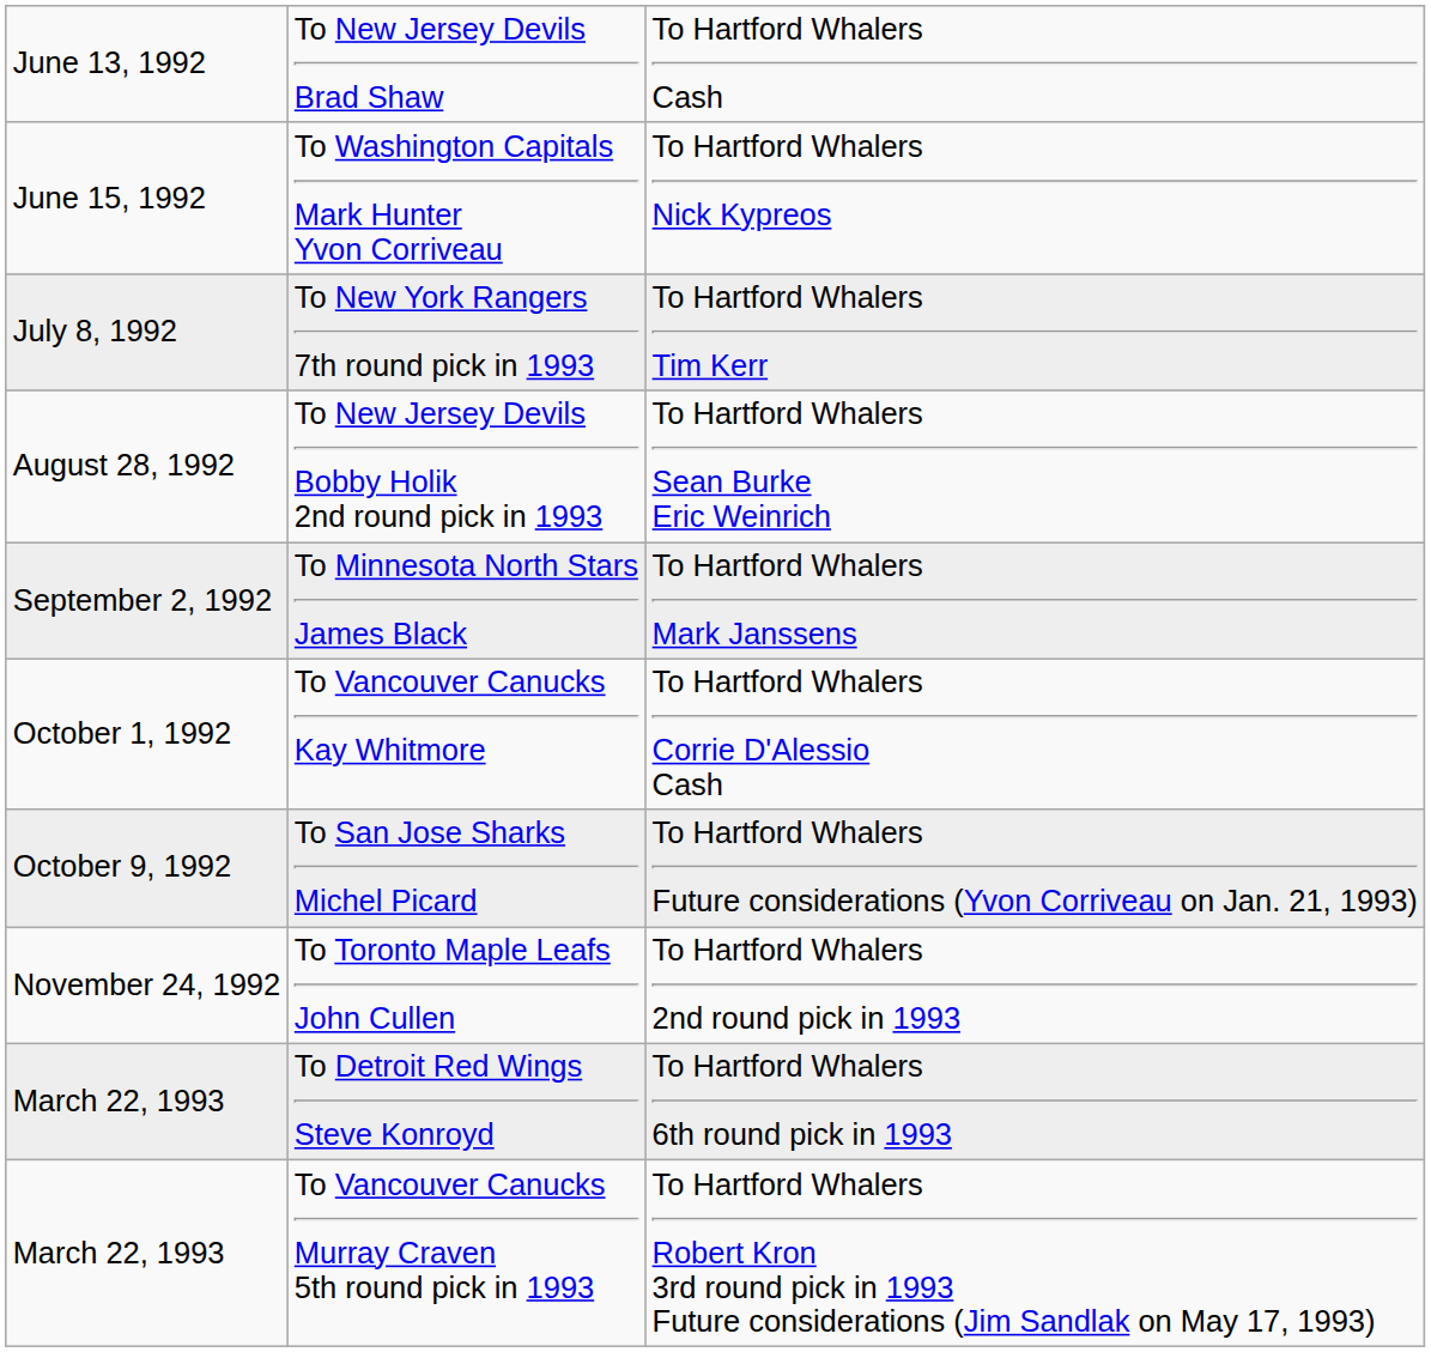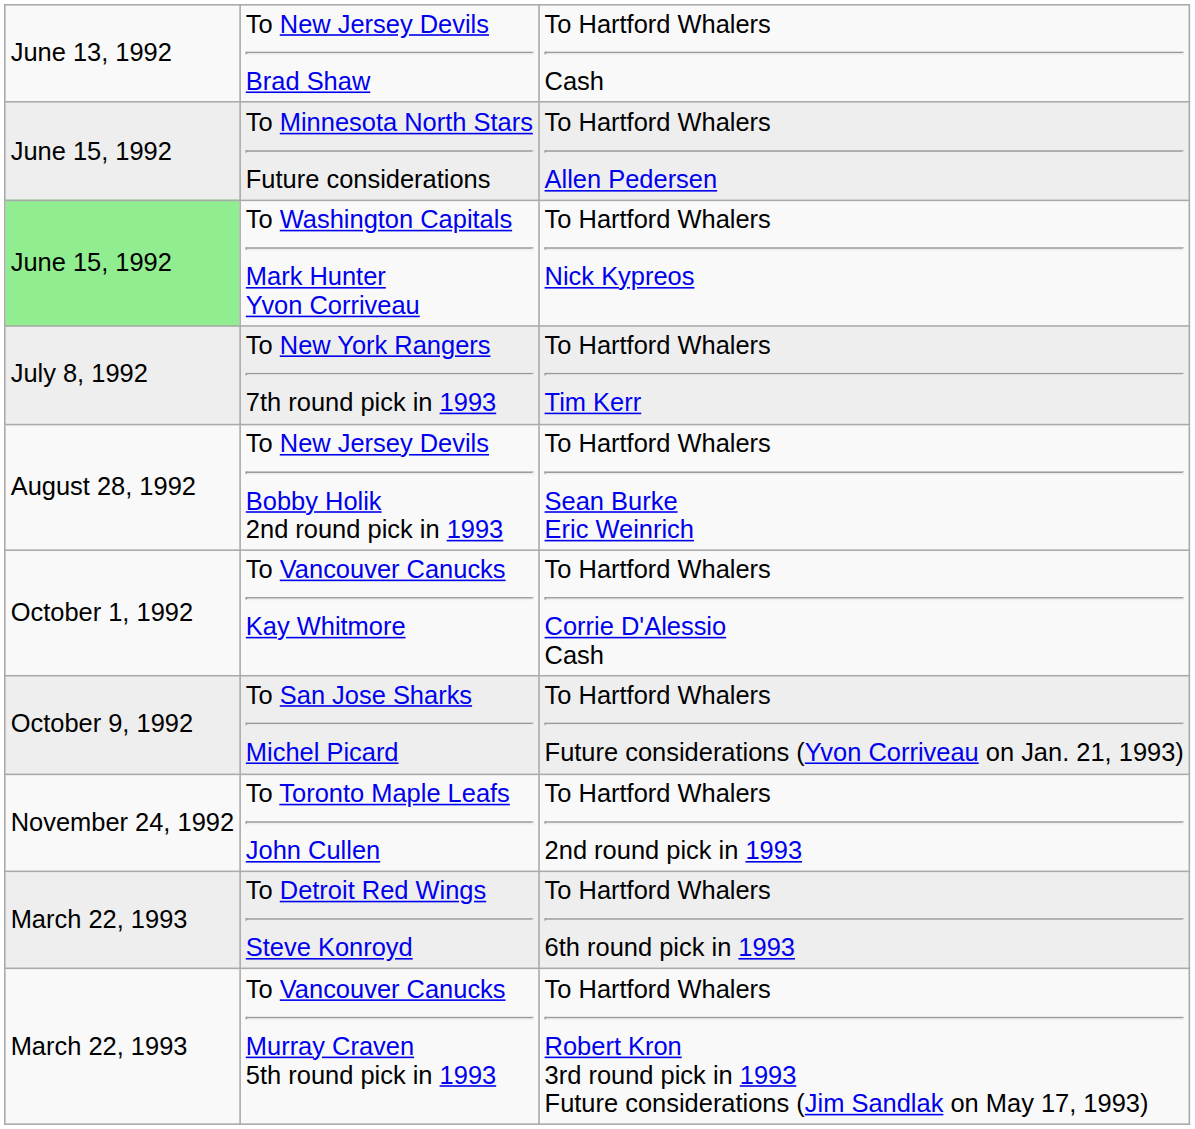 <table class="wikitable">
 <tr>
 <td>June 13, 1992</td>
 <td valign="top">To <a href='#'>New Jersey Devils</a><hr><a href='#'>Brad Shaw</a></td>
 <td valign="top">To Hartford Whalers<hr>Cash</td>
 </tr>
+<tr style="background:#eee;">
+<td>June 15, 1992</td>
+<td valign="top">To <a href='#'>Minnesota North Stars</a><hr>Future considerations</td>
+<td valign="top">To Hartford Whalers<hr><a href='#'>Allen Pedersen</a></td>
+</tr>
 <tr>
-<td>June 15, 1992</td>
+<td style="background: lightgreen;">June 15, 1992</td>
 <td valign="top">To <a href='#'>Washington Capitals</a><hr><a href='#'>Mark Hunter</a> <br> <a href='#'>Yvon Corriveau</a></td>
 <td valign="top">To Hartford Whalers<hr><a href='#'>Nick Kypreos</a></td>
 </tr>
 <tr style="background:#eee;">
 <td>July 8, 1992</td>
 <td valign="top">To <a href='#'>New York Rangers</a><hr>7th round pick in <a href='#'>1993</a></td>
 <td valign="top">To Hartford Whalers<hr><a href='#'>Tim Kerr</a></td>
 </tr>
 <tr>
 <td>August 28, 1992</td>
 <td valign="top">To <a href='#'>New Jersey Devils</a><hr><a href='#'>Bobby Holik</a> <br> 2nd round pick in <a href='#'>1993</a></td>
 <td valign="top">To Hartford Whalers<hr><a href='#'>Sean Burke</a> <br> <a href='#'>Eric Weinrich</a></td>
-</tr>
-<tr style="background:#eee;">
-<td>September 2, 1992</td>
-<td valign="top">To <a href='#'>Minnesota North Stars</a><hr><a href='#'>James Black</a></td>
-<td valign="top">To Hartford Whalers<hr><a href='#'>Mark Janssens</a></td>
 </tr>
 <tr>
 <td>October 1, 1992</td>
 <td valign="top">To <a href='#'>Vancouver Canucks</a><hr><a href='#'>Kay Whitmore</a></td>
 <td valign="top">To Hartford Whalers<hr><a href='#'>Corrie D'Alessio</a> <br> Cash</td>
 </tr>
 <tr style="background:#eee;">
 <td>October 9, 1992</td>
 <td valign="top">To <a href='#'>San Jose Sharks</a><hr><a href='#'>Michel Picard</a></td>
 <td valign="top">To Hartford Whalers<hr>Future considerations (<a href='#'>Yvon Corriveau</a> on Jan. 21, 1993)</td>
 </tr>
 <tr>
 <td>November 24, 1992</td>
 <td valign="top">To <a href='#'>Toronto Maple Leafs</a><hr><a href='#'>John Cullen</a></td>
 <td valign="top">To Hartford Whalers<hr>2nd round pick in <a href='#'>1993</a></td>
 </tr>
 <tr style="background:#eee;">
 <td>March 22, 1993</td>
 <td valign="top">To <a href='#'>Detroit Red Wings</a><hr><a href='#'>Steve Konroyd</a></td>
 <td valign="top">To Hartford Whalers<hr>6th round pick in <a href='#'>1993</a></td>
 </tr>
 <tr>
 <td>March 22, 1993</td>
 <td valign="top">To <a href='#'>Vancouver Canucks</a><hr><a href='#'>Murray Craven</a> <br> 5th round pick in <a href='#'>1993</a></td>
 <td valign="top">To Hartford Whalers<hr><a href='#'>Robert Kron</a> <br> 3rd round pick in <a href='#'>1993</a> <br> Future considerations (<a href='#'>Jim Sandlak</a> on May 17, 1993)</td>
 </tr>
 </table>
